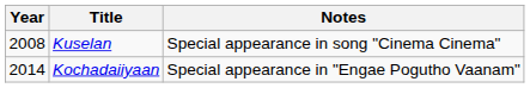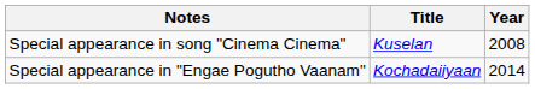 <table class="wikitable sortable">
 <tr>
+<th>Notes</th>
+<th>Title</th>
 <th>Year</th>
-<th>Title</th>
-<th>Notes</th>
 </tr>
 <tr>
+<td>Special appearance in song "Cinema Cinema"</td>
+<td><em><a href='#'>Kuselan</a></em></td>
 <td rowspan="1">2008</td>
-<td><em><a href='#'>Kuselan</a></em></td>
-<td>Special appearance in song "Cinema Cinema"</td>
 </tr>
 <tr>
+<td>Special appearance in "Engae Pogutho Vaanam"</td>
+<td><em><a href='#'>Kochadaiiyaan</a></em></td>
 <td rowspan="1">2014</td>
-<td><em><a href='#'>Kochadaiiyaan</a></em></td>
-<td>Special appearance in "Engae Pogutho Vaanam"</td>
 </tr>
 </table>
